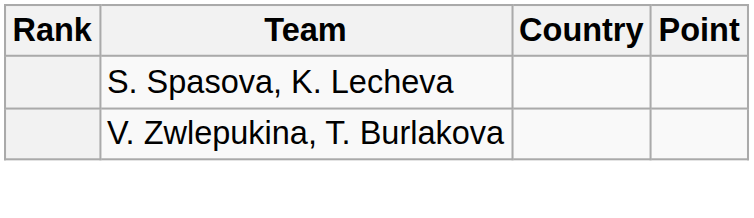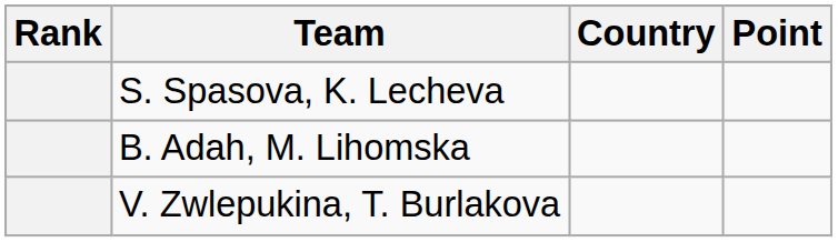 <table class="wikitable sortable">
 <tr>
 <th>Rank</th>
 <th>Team</th>
 <th>Country</th>
 <th>Point</th>
 </tr>
 <tr>
 <th></th>
 <td>S. Spasova, K. Lecheva</td>
 <td></td>
 <td></td>
 </tr>
 <tr>
 <th></th>
+<td>B. Adah, M. Lihomska</td>
+<td></td>
+<td></td>
+</tr>
+<tr>
+<th></th>
 <td>V. Zwlepukina, T. Burlakova</td>
 <td></td>
 <td></td>
 </tr>
 </table>
